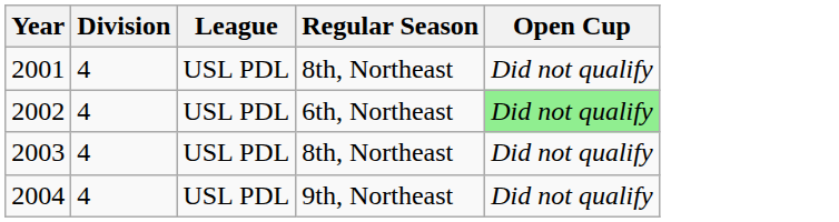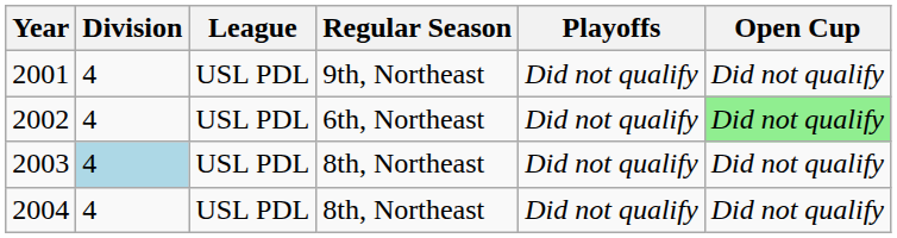 <table class="wikitable">
 <tr>
 <th>Year</th>
 <th>Division</th>
 <th>League</th>
 <th>Regular Season</th>
+<th>Playoffs</th>
 <th>Open Cup</th>
 </tr>
 <tr>
 <td>2001</td>
 <td>4</td>
 <td>USL PDL</td>
-<td>8th, Northeast</td>
+<td>9th, Northeast</td>
+<td><em>Did not qualify</em></td>
 <td><em>Did not qualify</em></td>
 </tr>
 <tr>
 <td>2002</td>
 <td>4</td>
 <td>USL PDL</td>
 <td>6th, Northeast</td>
+<td><em>Did not qualify</em></td>
 <td style="background: lightgreen;"><em>Did not qualify</em></td>
 </tr>
 <tr>
 <td>2003</td>
-<td>4</td>
+<td style="background: lightblue;">4</td>
 <td>USL PDL</td>
 <td>8th, Northeast</td>
+<td><em>Did not qualify</em></td>
 <td><em>Did not qualify</em></td>
 </tr>
 <tr>
 <td>2004</td>
 <td>4</td>
 <td>USL PDL</td>
-<td>9th, Northeast</td>
+<td>8th, Northeast</td>
+<td><em>Did not qualify</em></td>
 <td><em>Did not qualify</em></td>
 </tr>
 </table>
